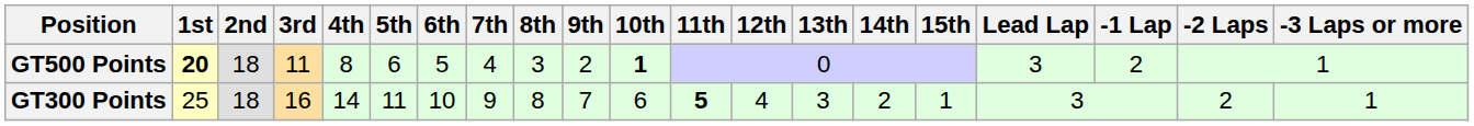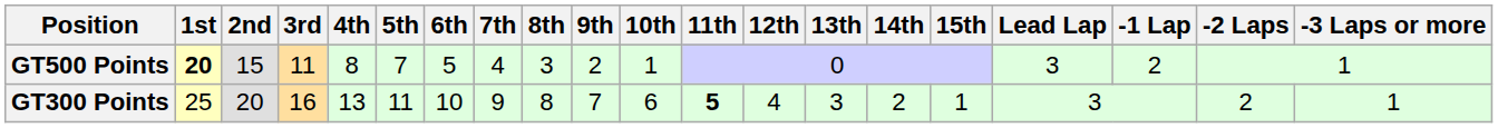 <table class="wikitable" style="font-size:90%; text-align:center;">
 <tr>
 <th>Position</th>
 <th>1st</th>
 <th>2nd</th>
 <th>3rd</th>
 <th>4th</th>
 <th>5th</th>
 <th>6th</th>
 <th>7th</th>
 <th>8th</th>
 <th>9th</th>
 <th>10th</th>
 <th>11th</th>
 <th>12th</th>
 <th>13th</th>
 <th>14th</th>
 <th>15th</th>
 <th>Lead Lap</th>
 <th>-1 Lap</th>
 <th>-2 Laps</th>
 <th>-3 Laps or more</th>
 </tr>
 <tr>
 <th>GT500 Points</th>
 <td style="background:#ffffbf;"><strong>20</strong></td>
-<td style="background:#dfdfdf;">18</td>
+<td style="background:#dfdfdf;">15</td>
 <td style="background:#ffdf9f;">11</td>
 <td style="background:#dfffdf;">8</td>
-<td style="background:#dfffdf;">6</td>
+<td style="background:#dfffdf;">7</td>
 <td style="background:#dfffdf;">5</td>
 <td style="background:#dfffdf;">4</td>
 <td style="background:#dfffdf;">3</td>
 <td style="background:#dfffdf;">2</td>
-<td style="background:#dfffdf;"><strong>1</strong></td>
+<td style="background:#dfffdf;">1</td>
 <td style="background:#CFCFFF;" colspan="5">0</td>
 <td style="background:#dfffdf;">3</td>
 <td style="background:#dfffdf;">2</td>
 <td style="background:#dfffdf;" colspan="2">1</td>
 </tr>
 <tr>
 <th>GT300 Points</th>
 <td style="background:#ffffbf;">25</td>
-<td style="background:#dfdfdf;">18</td>
+<td style="background:#dfdfdf;">20</td>
 <td style="background:#ffdf9f;">16</td>
-<td style="background:#dfffdf;">14</td>
+<td style="background:#dfffdf;">13</td>
 <td style="background:#dfffdf;">11</td>
 <td style="background:#dfffdf;">10</td>
 <td style="background:#dfffdf;">9</td>
 <td style="background:#dfffdf;">8</td>
 <td style="background:#dfffdf;">7</td>
 <td style="background:#dfffdf;">6</td>
 <td style="background:#dfffdf;"><strong>5</strong></td>
 <td style="background:#dfffdf;">4</td>
 <td style="background:#dfffdf;">3</td>
 <td style="background:#dfffdf;">2</td>
 <td style="background:#dfffdf;">1</td>
 <td style="background:#dfffdf;" colspan="2">3</td>
 <td style="background:#dfffdf;">2</td>
 <td style="background:#dfffdf;">1</td>
 </tr>
 </table>
